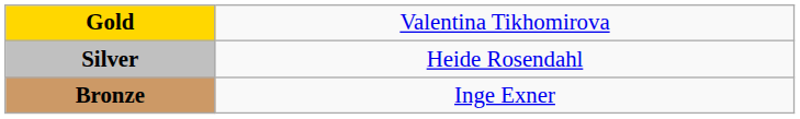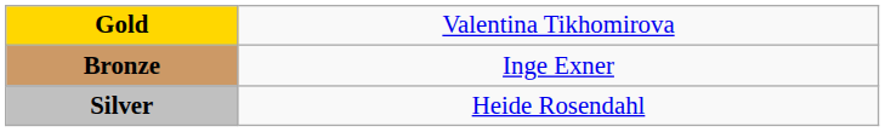 <table class="wikitable" style="text-align:center; " width="35%">
 <tr>
 <td bgcolor="gold"><strong>Gold</strong></td>
 <td><a href='#'>Valentina Tikhomirova</a><br>  <small><em></em></small></td>
 </tr>
 <tr>
+<td bgcolor="CC9966"><strong>Bronze</strong></td>
+<td><a href='#'>Inge Exner</a><br>  <small><em></em></small></td>
+</tr>
+<tr>
 <td bgcolor="silver"><strong>Silver</strong></td>
 <td><a href='#'>Heide Rosendahl</a><br>  <small><em></em></small></td>
 </tr>
-<tr>
-<td bgcolor="CC9966"><strong>Bronze</strong></td>
-<td><a href='#'>Inge Exner</a><br>  <small><em></em></small></td>
-</tr>
 </table>
